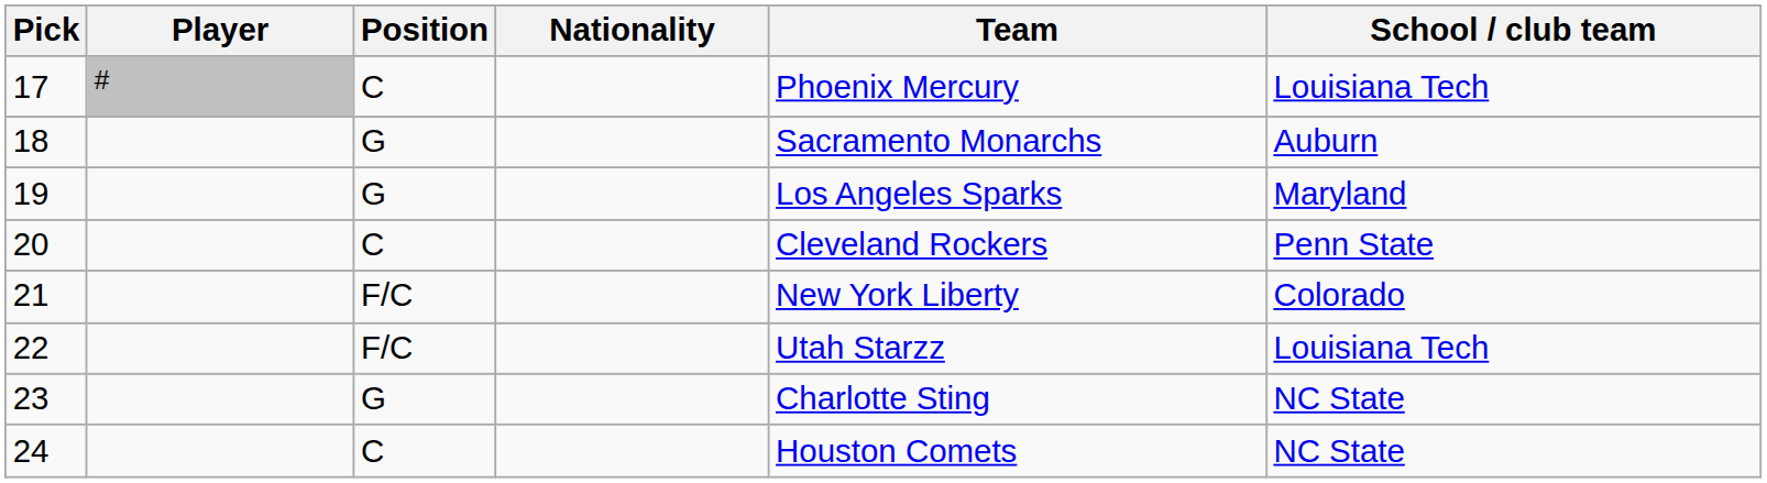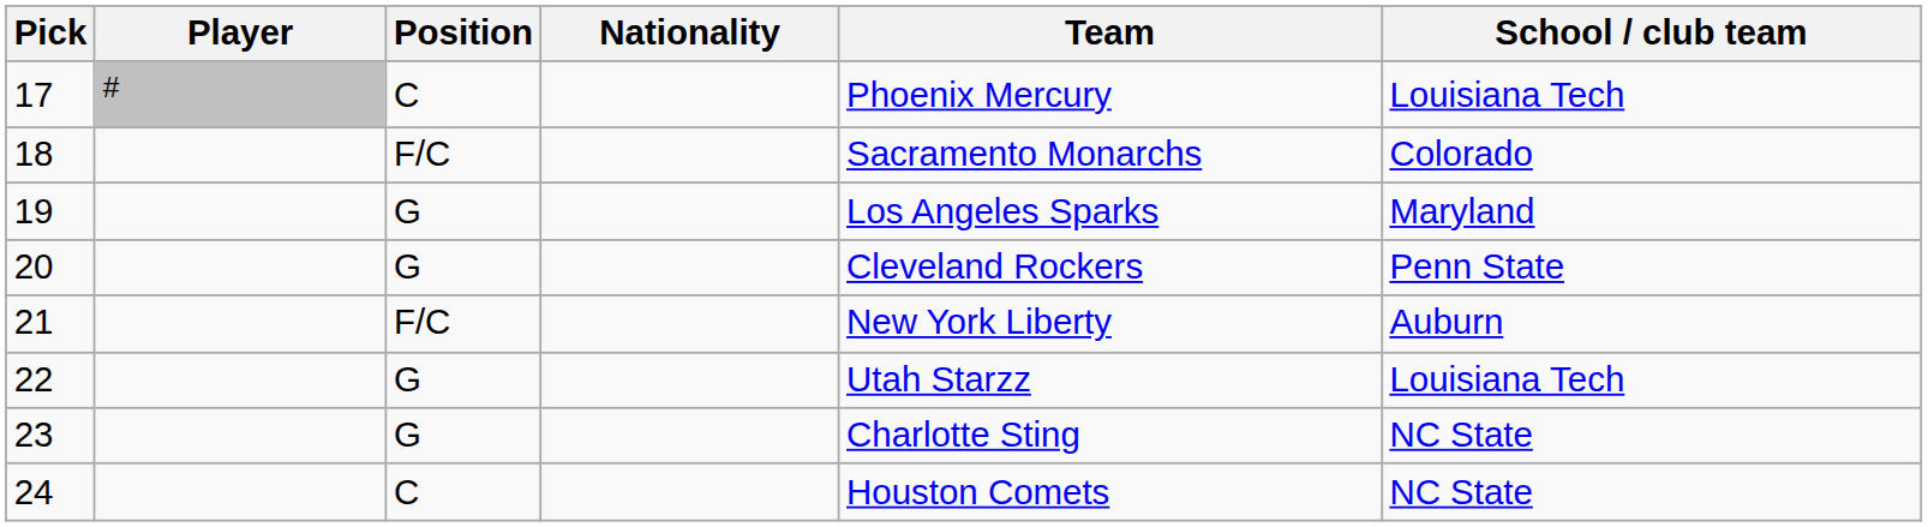 <table class="wikitable sortable sortable">
 <tr>
 <th style="width:1%;">Pick</th>
 <th style="width:16%;">Player</th>
 <th style="width:1%;">Position</th>
 <th style="width:16%;">Nationality</th>
 <th style="width:30%;">Team</th>
 <th style="width:30%;">School / club team</th>
 </tr>
 <tr>
 <td>17</td>
 <td bgcolor=#C0C0C0> <sup>#</sup></td>
 <td>C</td>
 <td></td>
 <td><a href='#'>Phoenix Mercury</a></td>
 <td><a href='#'>Louisiana Tech</a></td>
 </tr>
 <tr>
 <td>18</td>
 <td></td>
-<td>G</td>
+<td>F/C</td>
 <td></td>
 <td><a href='#'>Sacramento Monarchs</a></td>
-<td><a href='#'>Auburn</a></td>
+<td><a href='#'>Colorado</a></td>
 </tr>
 <tr>
 <td>19</td>
 <td></td>
 <td>G</td>
 <td></td>
 <td><a href='#'>Los Angeles Sparks</a></td>
 <td><a href='#'>Maryland</a></td>
 </tr>
 <tr>
 <td>20</td>
 <td></td>
-<td>C</td>
+<td>G</td>
 <td></td>
 <td><a href='#'>Cleveland Rockers</a></td>
 <td><a href='#'>Penn State</a></td>
 </tr>
 <tr>
 <td>21</td>
 <td></td>
 <td>F/C</td>
 <td></td>
 <td><a href='#'>New York Liberty</a></td>
-<td><a href='#'>Colorado</a></td>
+<td><a href='#'>Auburn</a></td>
 </tr>
 <tr>
 <td>22</td>
 <td></td>
-<td>F/C</td>
+<td>G</td>
 <td></td>
 <td><a href='#'>Utah Starzz</a></td>
 <td><a href='#'>Louisiana Tech</a></td>
 </tr>
 <tr>
 <td>23</td>
 <td></td>
 <td>G</td>
 <td></td>
 <td><a href='#'>Charlotte Sting</a></td>
 <td><a href='#'>NC State</a></td>
 </tr>
 <tr>
 <td>24</td>
 <td></td>
 <td>C</td>
 <td></td>
 <td><a href='#'>Houston Comets</a></td>
 <td><a href='#'>NC State</a></td>
 </tr>
 </table>
